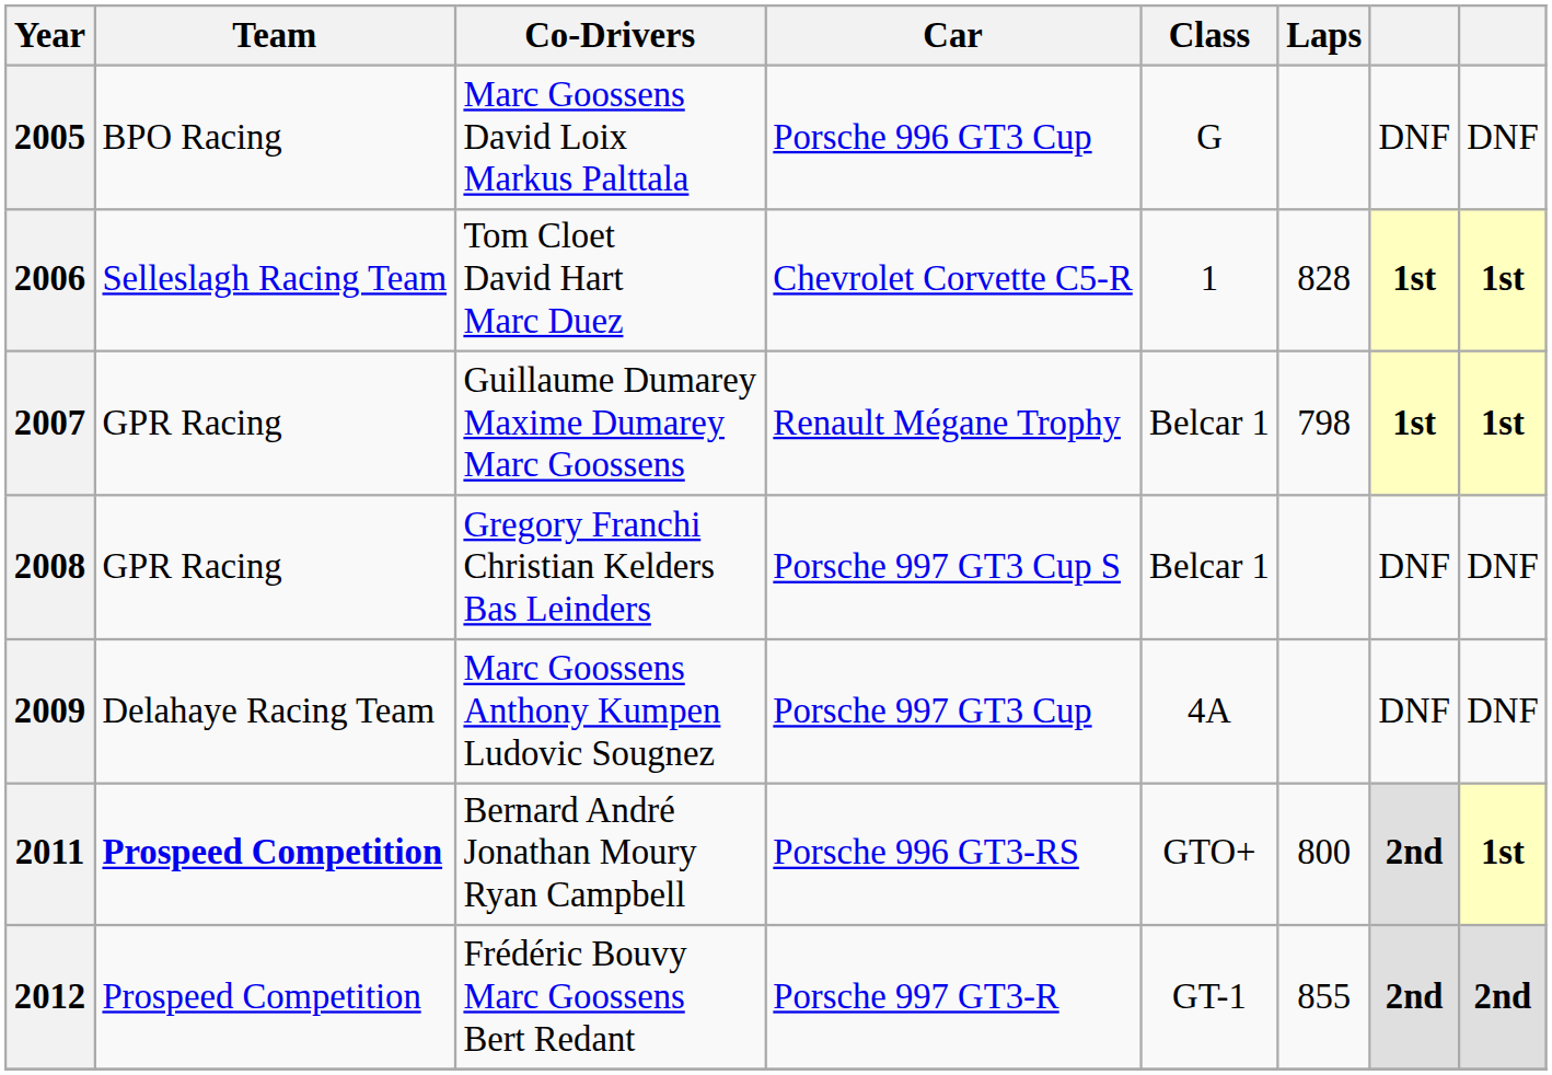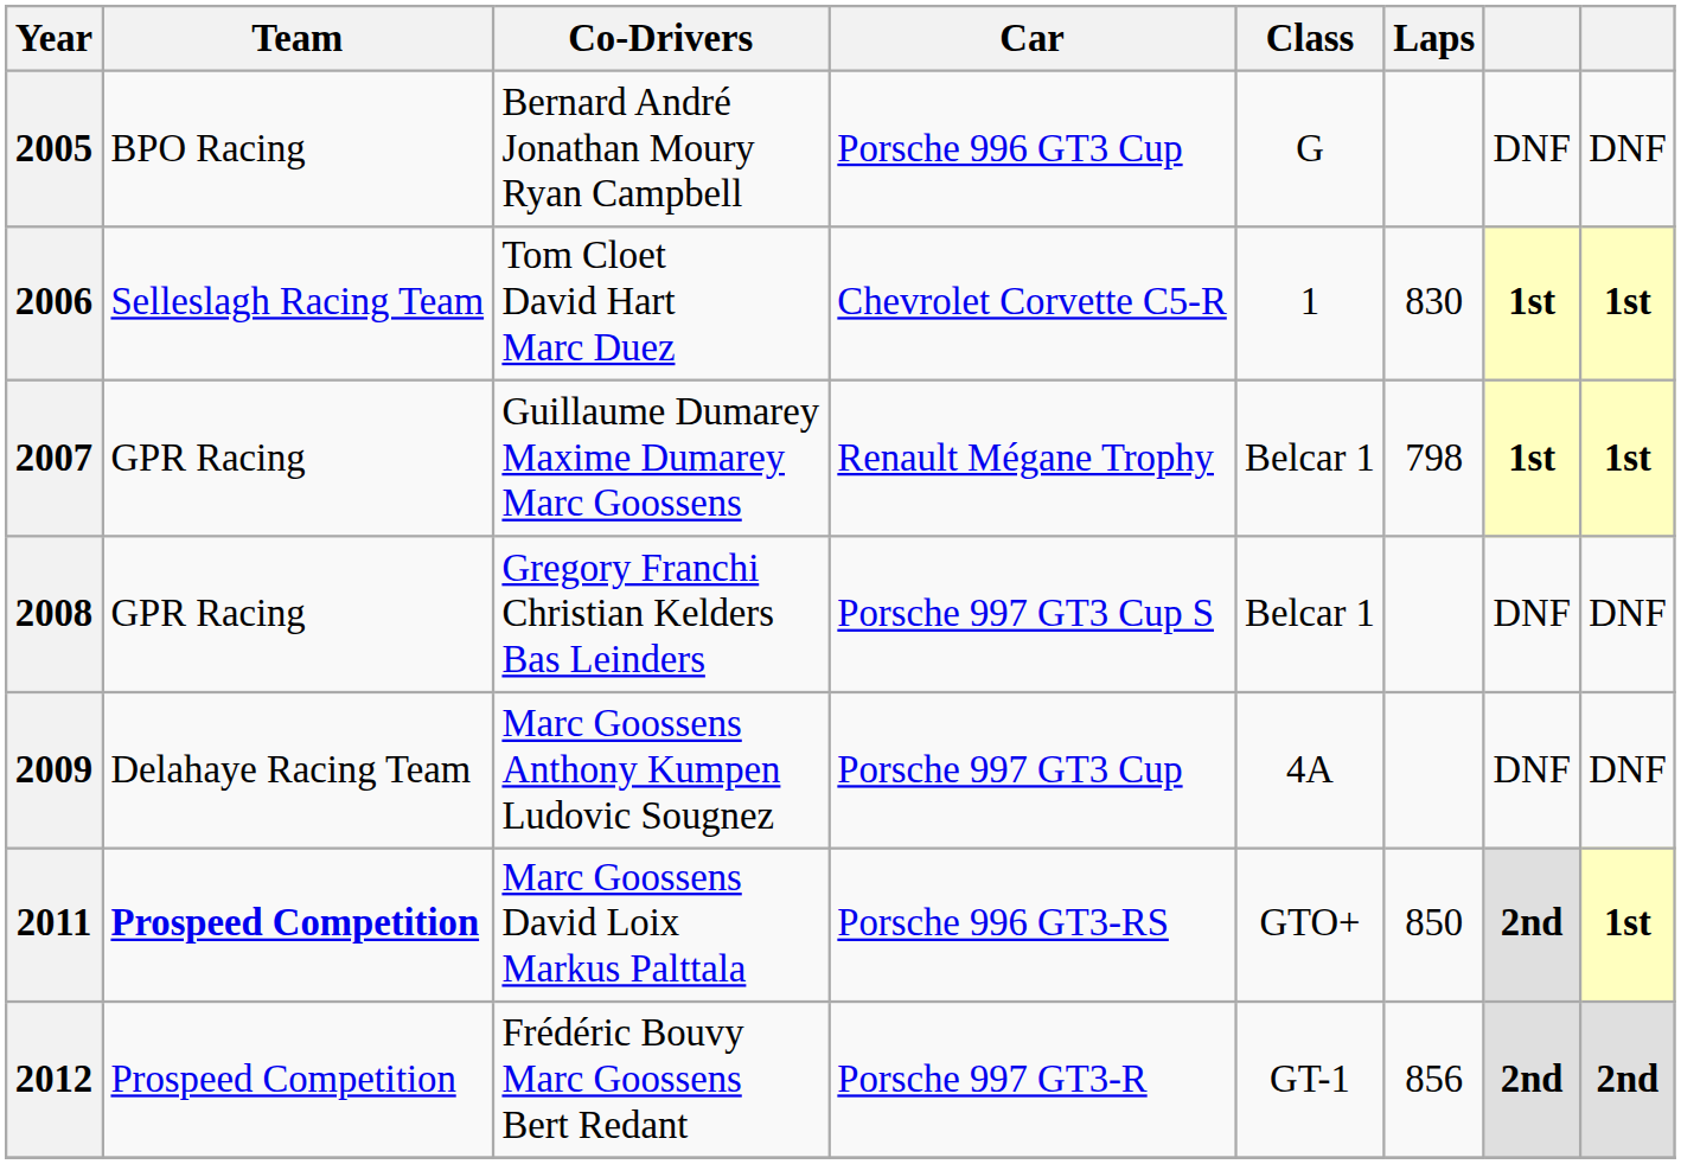 <table class="wikitable" style="text-align:center; font-size:90%">
 <tr>
 <th>Year</th>
 <th>Team</th>
 <th>Co-Drivers</th>
 <th>Car</th>
 <th>Class</th>
 <th>Laps</th>
 <th></th>
 <th></th>
 </tr>
 <tr>
 <th>2005</th>
 <td align="left"> BPO Racing</td>
-<td align="left"> <a href='#'>Marc Goossens</a><br> David Loix<br> <a href='#'>Markus Palttala</a><br></td>
+<td align="left"> Bernard André<br> Jonathan Moury<br> Ryan Campbell</td>
 <td align="left"><a href='#'>Porsche 996 GT3 Cup</a></td>
 <td>G</td>
 <td></td>
 <td>DNF</td>
 <td>DNF</td>
 </tr>
 <tr>
 <th>2006</th>
 <td align="left"> <a href='#'>Selleslagh Racing Team</a></td>
 <td align="left"> Tom Cloet<br> David Hart<br> <a href='#'>Marc Duez</a><br></td>
 <td align="left"><a href='#'>Chevrolet Corvette C5-R</a></td>
 <td>1</td>
-<td>828</td>
+<td>830</td>
 <th style="background:#FFFFBF;">1st</th>
 <th style="background:#FFFFBF;">1st</th>
 </tr>
 <tr>
 <th>2007</th>
 <td align="left"> GPR Racing</td>
 <td align="left"> Guillaume Dumarey<br> <a href='#'>Maxime Dumarey</a><br> <a href='#'>Marc Goossens</a></td>
 <td align="left"><a href='#'>Renault Mégane Trophy</a></td>
 <td>Belcar 1</td>
 <td>798</td>
 <th style="background:#FFFFBF;">1st</th>
 <th style="background:#FFFFBF;">1st</th>
 </tr>
 <tr>
 <th>2008</th>
 <td align="left"> GPR Racing</td>
 <td align="left"> <a href='#'>Gregory Franchi</a><br> Christian Kelders<br> <a href='#'>Bas Leinders</a></td>
 <td align="left"><a href='#'>Porsche 997 GT3 Cup S</a></td>
 <td>Belcar 1</td>
 <td></td>
 <td>DNF</td>
 <td>DNF</td>
 </tr>
 <tr>
 <th>2009</th>
 <td align="left"> Delahaye Racing Team</td>
 <td align="left"> <a href='#'>Marc Goossens</a><br> <a href='#'>Anthony Kumpen</a><br> Ludovic Sougnez</td>
 <td align="left"><a href='#'>Porsche 997 GT3 Cup</a></td>
 <td>4A</td>
 <td></td>
 <td>DNF</td>
 <td>DNF</td>
 </tr>
 <tr>
 <th>2011</th>
 <td align="left"><strong> <a href='#'>Prospeed Competition</a></strong></td>
-<td align="left"> Bernard André<br> Jonathan Moury<br> Ryan Campbell</td>
+<td align="left"> <a href='#'>Marc Goossens</a><br> David Loix<br> <a href='#'>Markus Palttala</a><br></td>
 <td align="left"><a href='#'>Porsche 996 GT3-RS</a></td>
 <td>GTO+</td>
-<td>800</td>
+<td>850</td>
 <th style="background:#DFDFDF;">2nd</th>
 <th style="background:#FFFFBF;">1st</th>
 </tr>
 <tr>
 <th>2012</th>
 <td align="left"> <a href='#'>Prospeed Competition</a></td>
 <td align="left"> Frédéric Bouvy<br> <a href='#'>Marc Goossens</a><br> Bert Redant<br></td>
 <td align="left"><a href='#'>Porsche 997 GT3-R</a></td>
 <td>GT-1</td>
-<td>855</td>
+<td>856</td>
 <th style="background:#DFDFDF;">2nd</th>
 <th style="background:#DFDFDF;">2nd</th>
 </tr>
 <tr>
 </tr>
 </table>
